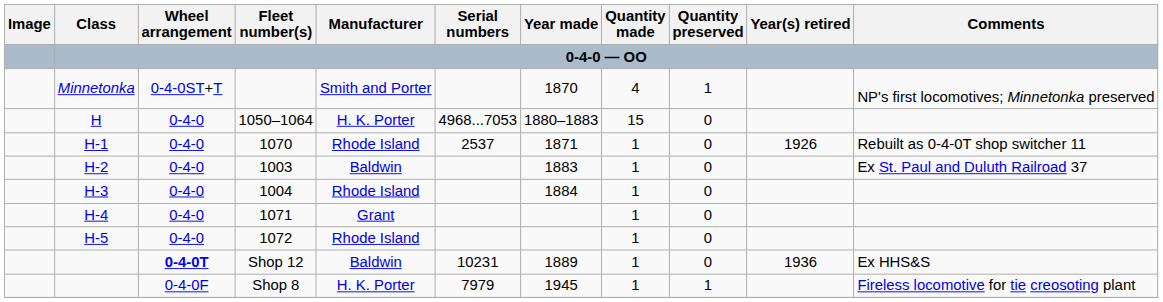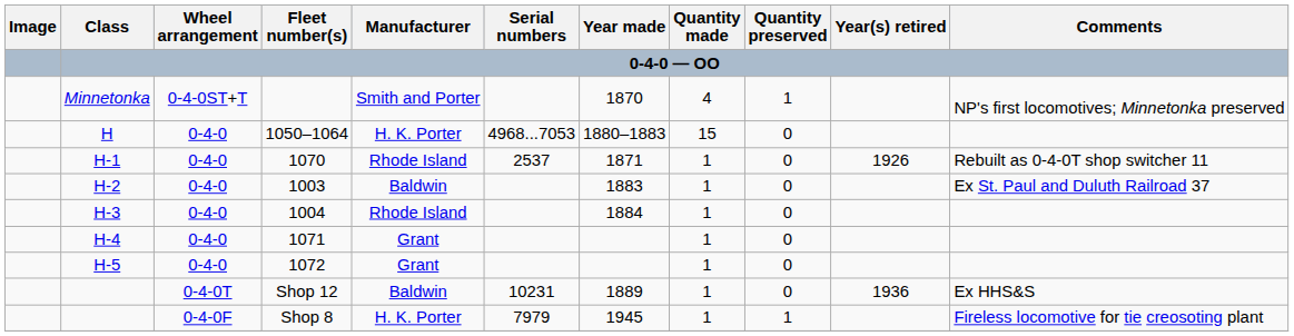 <table class="wikitable" style="text-align:center">
 <tr style="background:#AABBCC; font-weight:bold">
 <th>Image</th>
 <th>Class</th>
 <th>Wheel<br>arrangement</th>
 <th>Fleet<br>number(s)</th>
 <th>Manufacturer</th>
 <th>Serial<br>numbers</th>
 <th>Year made</th>
 <th>Quantity<br>made</th>
 <th>Quantity<br>preserved</th>
 <th>Year(s) retired</th>
 <th>Comments</th>
 </tr>
 <tr style="background:#AABBCC; font-weight:bold">
 <td></td>
 <td colspan="10">0-4-0 — OO</td>
 </tr>
 <tr>
 <td></td>
 <td><a href='#'><em>Minnetonka</em></a></td>
 <td><a href='#'>0-4-0</a><a href='#'>ST</a>+<a href='#'>T</a></td>
 <td></td>
 <td><a href='#'>Smith and Porter</a></td>
 <td></td>
 <td>1870</td>
 <td>4</td>
 <td>1</td>
 <td></td>
 <td align=left><br>NP's first locomotives; <em>Minnetonka</em> preserved</td>
 </tr>
 <tr>
 <td></td>
 <td><a href='#'>H</a></td>
 <td><a href='#'>0-4-0</a></td>
 <td>1050–1064</td>
 <td><a href='#'>H. K. Porter</a></td>
 <td>4968...7053</td>
 <td>1880–1883</td>
 <td>15</td>
 <td>0</td>
 <td></td>
 <td align=left></td>
 </tr>
 <tr>
 <td></td>
 <td><a href='#'>H-1</a></td>
 <td><a href='#'>0-4-0</a></td>
 <td>1070</td>
 <td><a href='#'>Rhode Island</a></td>
 <td>2537</td>
 <td>1871</td>
 <td>1</td>
 <td>0</td>
 <td>1926</td>
 <td align=left>Rebuilt as 0-4-0T shop switcher 11</td>
 </tr>
 <tr>
 <td></td>
 <td><a href='#'>H-2</a></td>
 <td><a href='#'>0-4-0</a></td>
 <td>1003</td>
 <td><a href='#'>Baldwin</a></td>
 <td></td>
 <td>1883</td>
 <td>1</td>
 <td>0</td>
 <td></td>
 <td align=left>Ex <a href='#'>St. Paul and Duluth Railroad</a> 37</td>
 </tr>
 <tr>
 <td></td>
 <td><a href='#'>H-3</a></td>
 <td><a href='#'>0-4-0</a></td>
 <td>1004</td>
 <td><a href='#'>Rhode Island</a></td>
 <td></td>
 <td>1884</td>
 <td>1</td>
 <td>0</td>
 <td></td>
 <td align=left></td>
 </tr>
 <tr>
 <td></td>
 <td><a href='#'>H-4</a></td>
 <td><a href='#'>0-4-0</a></td>
 <td>1071</td>
 <td><a href='#'>Grant</a></td>
 <td></td>
 <td></td>
 <td>1</td>
 <td>0</td>
 <td></td>
 <td align=left></td>
 </tr>
 <tr>
 <td></td>
 <td><a href='#'>H-5</a></td>
 <td><a href='#'>0-4-0</a></td>
 <td>1072</td>
-<td><a href='#'>Rhode Island</a></td>
+<td><a href='#'>Grant</a></td>
 <td></td>
 <td></td>
 <td>1</td>
 <td>0</td>
 <td></td>
 <td align=left></td>
 </tr>
 <tr>
 <td></td>
 <td></td>
-<td><strong><a href='#'>0-4-0T</a></strong></td>
+<td><a href='#'>0-4-0T</a></td>
 <td>Shop 12</td>
 <td><a href='#'>Baldwin</a></td>
 <td>10231</td>
 <td>1889</td>
 <td>1</td>
 <td>0</td>
 <td>1936</td>
 <td align=left>Ex HHS&S</td>
 </tr>
 <tr>
 <td></td>
 <td></td>
 <td><a href='#'>0-4-0F</a></td>
 <td>Shop 8</td>
 <td><a href='#'>H. K. Porter</a></td>
 <td>7979</td>
 <td>1945</td>
 <td>1</td>
 <td>1</td>
 <td></td>
 <td align=left><a href='#'>Fireless locomotive</a> for <a href='#'>tie</a> <a href='#'>creosoting</a> plant</td>
 </tr>
 <tr>
 </tr>
 </table>
